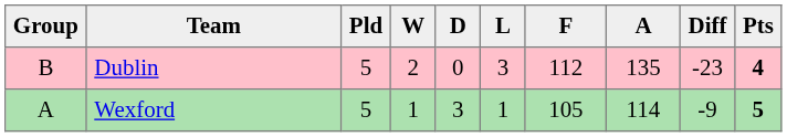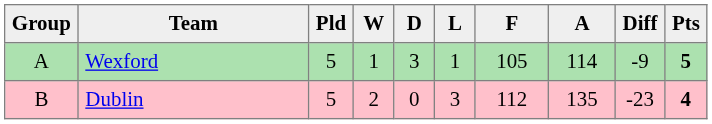 <table style=border-collapse:collapse border=1 cellspacing=0 cellpadding=5>
 <tr align=center bgcolor=#efefef>
 <th width=20>Group</th>
 <th width=165>Team</th>
 <th width=20>Pld</th>
 <th width=20>W</th>
 <th width=20>D</th>
 <th width=20>L</th>
 <th width=45>F</th>
 <th width=40>A</th>
 <th width=20>Diff</th>
 <th width=20>Pts</th>
 </tr>
+<tr align=center style="background:#ACE1AF;">
+<td>A</td>
+<td style="text-align:left;"> <a href='#'>Wexford</a></td>
+<td>5</td>
+<td>1</td>
+<td>3</td>
+<td>1</td>
+<td>105</td>
+<td>114</td>
+<td>-9</td>
+<td><strong>5</strong></td>
+</tr>
 <tr align=center style="background:#FFC0CB;">
 <td>B</td>
 <td style="text-align:left;"> <a href='#'>Dublin</a></td>
 <td>5</td>
 <td>2</td>
 <td>0</td>
 <td>3</td>
 <td>112</td>
 <td>135</td>
 <td>-23</td>
 <td><strong>4</strong></td>
 </tr>
-<tr align=center style="background:#ACE1AF;">
-<td>A</td>
-<td style="text-align:left;"> <a href='#'>Wexford</a></td>
-<td>5</td>
-<td>1</td>
-<td>3</td>
-<td>1</td>
-<td>105</td>
-<td>114</td>
-<td>-9</td>
-<td><strong>5</strong></td>
-</tr>
 </table>
